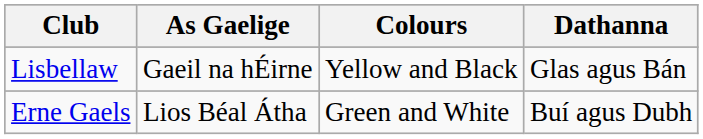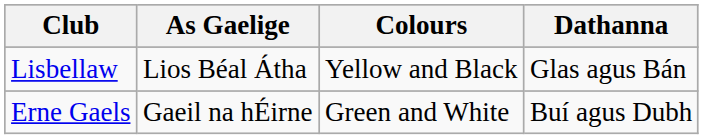 <table class="wikitable" border="1">
 <tr>
 <th>Club</th>
 <th>As Gaelige</th>
 <th>Colours</th>
 <th>Dathanna</th>
 </tr>
 <tr>
 <td><a href='#'>Lisbellaw</a></td>
-<td>Gaeil na hÉirne</td>
+<td>Lios Béal Átha</td>
 <td>Yellow and Black</td>
 <td>Glas agus Bán</td>
 </tr>
 <tr>
 <td><a href='#'>Erne Gaels</a></td>
-<td>Lios Béal Átha</td>
+<td>Gaeil na hÉirne</td>
 <td>Green and White</td>
 <td>Buí agus Dubh</td>
 </tr>
 </table>
